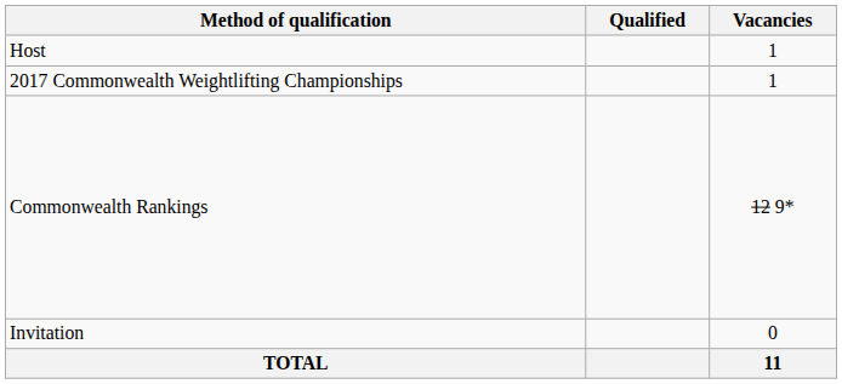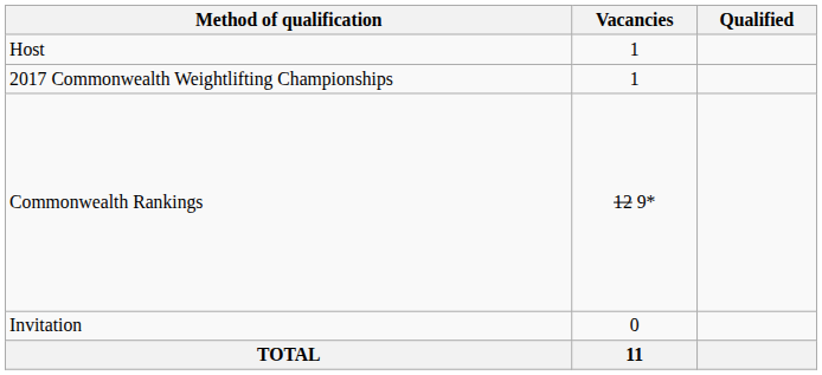 <table class = "wikitable" width=700>
 <tr>
 <th>Method of qualification</th>
+<th>Vacancies</th>
 <th>Qualified</th>
-<th>Vacancies</th>
 </tr>
 <tr>
 <td>Host</td>
+<td align="center">1</td>
 <td></td>
-<td align="center">1</td>
 </tr>
 <tr>
 <td>2017 Commonwealth Weightlifting Championships</td>
+<td align="center">1</td>
 <td></td>
-<td align="center">1</td>
 </tr>
 <tr>
 <td>Commonwealth Rankings</td>
+<td align="center"><s>12</s> 9*</td>
 <td><br><br><br><br><br><br><br><s></s><br><br><s></s><br></td>
-<td align="center"><s>12</s> 9*</td>
 </tr>
 <tr>
 <td>Invitation</td>
+<td align="center">0</td>
 <td></td>
-<td align="center">0</td>
 </tr>
 <tr>
 <th>TOTAL</th>
+<th>11</th>
 <th></th>
-<th>11</th>
 </tr>
 </table>
